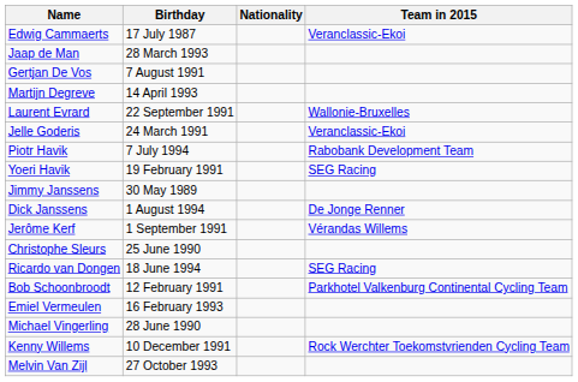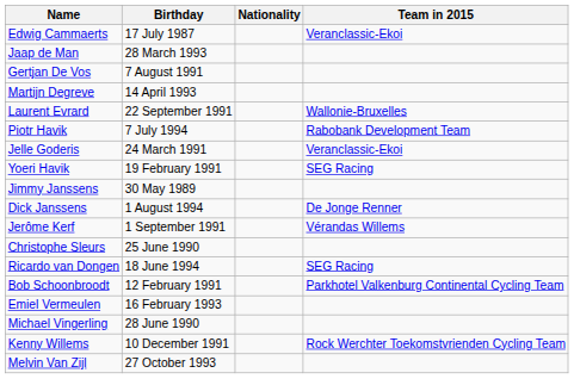 <table class="wikitable sortable">
 <tr>
 <th>Name</th>
 <th>Birthday</th>
 <th>Nationality</th>
 <th>Team in 2015</th>
 </tr>
 <tr>
 <td><a href='#'>Edwig Cammaerts</a></td>
 <td>17 July 1987</td>
 <td></td>
 <td><a href='#'>Veranclassic-Ekoi</a></td>
 </tr>
 <tr>
 <td><a href='#'>Jaap de Man</a></td>
 <td>28 March 1993</td>
 <td></td>
 <td></td>
 </tr>
 <tr>
 <td><a href='#'>Gertjan De Vos</a></td>
 <td>7 August 1991</td>
 <td></td>
 <td></td>
 </tr>
 <tr>
 <td><a href='#'>Martijn Degreve</a></td>
 <td>14 April 1993</td>
 <td></td>
 <td></td>
 </tr>
 <tr>
 <td><a href='#'>Laurent Evrard</a></td>
 <td>22 September 1991</td>
 <td></td>
 <td><a href='#'>Wallonie-Bruxelles</a></td>
 </tr>
 <tr>
+<td><a href='#'>Piotr Havik</a></td>
+<td>7 July 1994</td>
+<td></td>
+<td><a href='#'>Rabobank Development Team</a></td>
+</tr>
+<tr>
 <td><a href='#'>Jelle Goderis</a></td>
 <td>24 March 1991</td>
 <td></td>
 <td><a href='#'>Veranclassic-Ekoi</a></td>
-</tr>
-<tr>
-<td><a href='#'>Piotr Havik</a></td>
-<td>7 July 1994</td>
-<td></td>
-<td><a href='#'>Rabobank Development Team</a></td>
 </tr>
 <tr>
 <td><a href='#'>Yoeri Havik</a></td>
 <td>19 February 1991</td>
 <td></td>
 <td><a href='#'>SEG Racing</a></td>
 </tr>
 <tr>
 <td><a href='#'>Jimmy Janssens</a></td>
 <td>30 May 1989</td>
 <td></td>
 <td></td>
 </tr>
 <tr>
 <td><a href='#'>Dick Janssens</a></td>
 <td>1 August 1994</td>
 <td></td>
 <td><a href='#'>De Jonge Renner</a></td>
 </tr>
 <tr>
 <td><a href='#'>Jerôme Kerf</a></td>
 <td>1 September 1991</td>
 <td></td>
 <td><a href='#'>Vérandas Willems</a></td>
 </tr>
 <tr>
 <td><a href='#'>Christophe Sleurs</a></td>
 <td>25 June 1990</td>
 <td></td>
 <td></td>
 </tr>
 <tr>
 <td><a href='#'>Ricardo van Dongen</a></td>
 <td>18 June 1994</td>
 <td></td>
 <td><a href='#'>SEG Racing</a></td>
 </tr>
 <tr>
 <td><a href='#'>Bob Schoonbroodt</a></td>
 <td>12 February 1991</td>
 <td></td>
 <td><a href='#'>Parkhotel Valkenburg Continental Cycling Team</a></td>
 </tr>
 <tr>
 <td><a href='#'>Emiel Vermeulen</a></td>
 <td>16 February 1993</td>
 <td></td>
 <td></td>
 </tr>
 <tr>
 <td><a href='#'>Michael Vingerling</a></td>
 <td>28 June 1990</td>
 <td></td>
 <td></td>
 </tr>
 <tr>
 <td><a href='#'>Kenny Willems</a></td>
 <td>10 December 1991</td>
 <td></td>
 <td><a href='#'>Rock Werchter Toekomstvrienden Cycling Team</a></td>
 </tr>
 <tr>
 <td><a href='#'>Melvin Van Zijl</a></td>
 <td>27 October 1993</td>
 <td></td>
 <td></td>
 </tr>
 </table>
